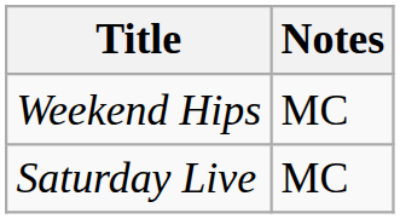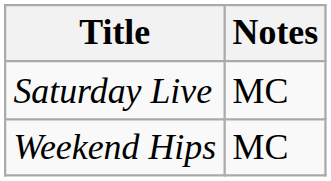 <table class="wikitable">
 <tr>
 <th>Title</th>
 <th>Notes</th>
 </tr>
 <tr>
+<td><em>Saturday Live</em></td>
+<td>MC</td>
+</tr>
+<tr>
 <td><em>Weekend Hips</em></td>
 <td>MC</td>
 </tr>
-<tr>
-<td><em>Saturday Live</em></td>
-<td>MC</td>
-</tr>
 </table>
